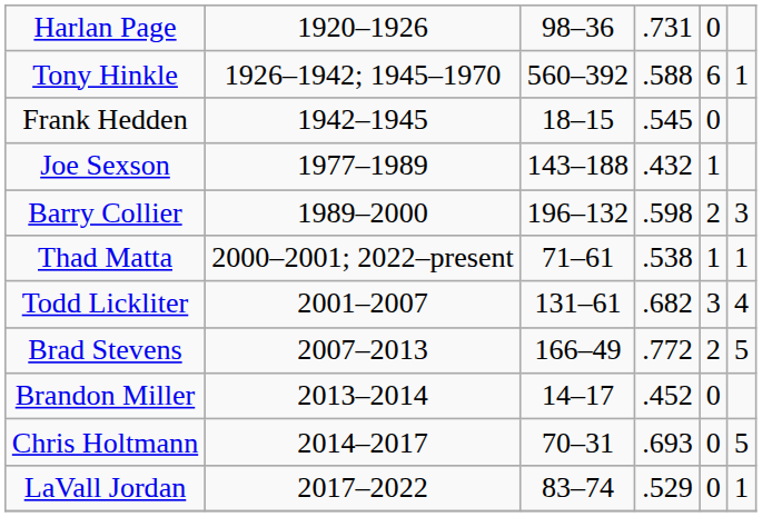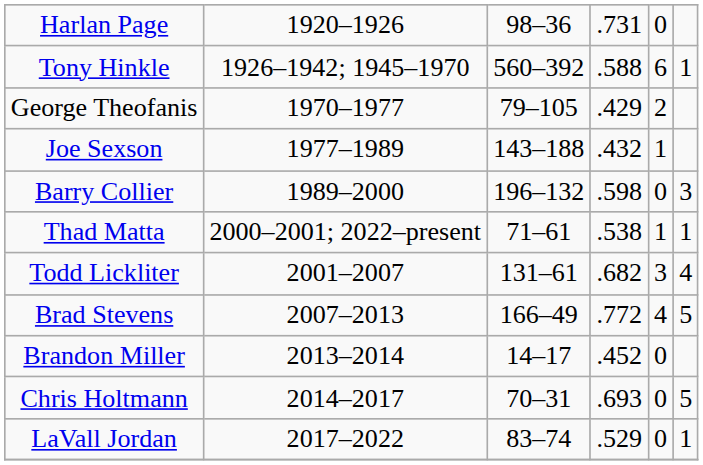 <table class= "wikitable" style="text-align:center">
 <tr>
 <td><a href='#'>Harlan Page</a></td>
 <td>1920–1926</td>
 <td>98–36</td>
 <td>.731</td>
 <td>0</td>
 <td 0></td>
 </tr>
 <tr>
 <td><a href='#'>Tony Hinkle</a></td>
 <td>1926–1942; 1945–1970</td>
 <td>560–392</td>
 <td>.588</td>
 <td>6</td>
 <td 0>1</td>
 </tr>
 <tr>
-<td>Frank Hedden</td>
-<td>1942–1945</td>
-<td>18–15</td>
-<td>.545</td>
-<td>0</td>
+<td>George Theofanis</td>
+<td>1970–1977</td>
+<td>79–105</td>
+<td>.429</td>
+<td>2</td>
 <td 0></td>
 </tr>
 <tr>
 <td><a href='#'>Joe Sexson</a></td>
 <td>1977–1989</td>
 <td>143–188</td>
 <td>.432</td>
 <td>1</td>
 <td 0></td>
 </tr>
 <tr>
 <td><a href='#'>Barry Collier</a></td>
 <td>1989–2000</td>
 <td>196–132</td>
 <td>.598</td>
-<td>2</td>
+<td>0</td>
 <td 0>3</td>
 </tr>
 <tr>
 <td><a href='#'>Thad Matta</a></td>
 <td>2000–2001; 2022–present</td>
 <td>71–61</td>
 <td>.538</td>
 <td>1</td>
 <td 0>1</td>
 </tr>
 <tr>
 <td><a href='#'>Todd Lickliter</a></td>
 <td>2001–2007</td>
 <td>131–61</td>
 <td>.682</td>
 <td>3</td>
 <td 0>4</td>
 </tr>
 <tr>
 <td><a href='#'>Brad Stevens</a></td>
 <td>2007–2013</td>
 <td>166–49</td>
 <td>.772</td>
-<td>2</td>
+<td>4</td>
 <td 5>5</td>
 </tr>
 <tr>
 <td><a href='#'>Brandon Miller</a></td>
 <td>2013–2014</td>
 <td>14–17</td>
 <td>.452</td>
 <td>0</td>
 <td 0></td>
 </tr>
 <tr>
 <td><a href='#'>Chris Holtmann</a></td>
 <td>2014–2017</td>
 <td>70–31</td>
 <td>.693</td>
 <td>0</td>
 <td 3>5</td>
 </tr>
 <tr>
 <td><a href='#'>LaVall Jordan</a></td>
 <td>2017–2022</td>
 <td>83–74</td>
 <td>.529</td>
 <td>0</td>
 <td 0>1</td>
 </tr>
 <tr>
 </tr>
 </table>
